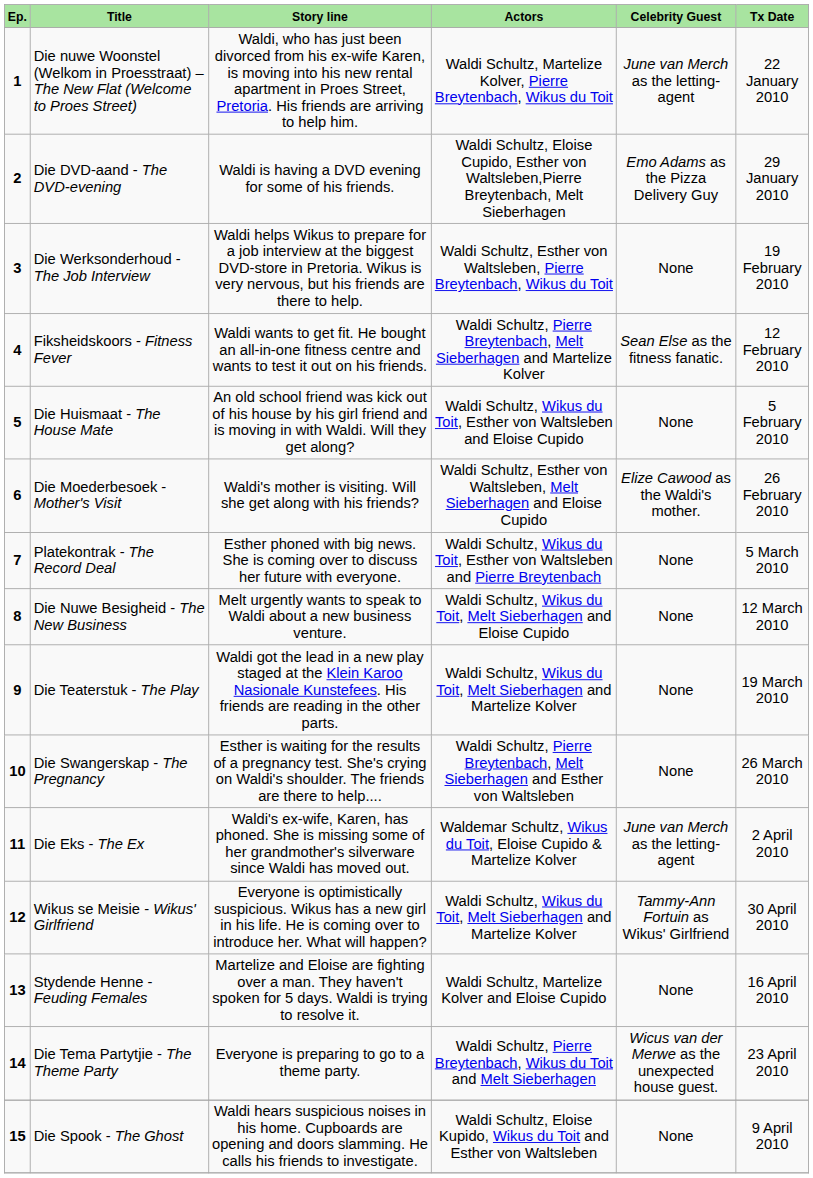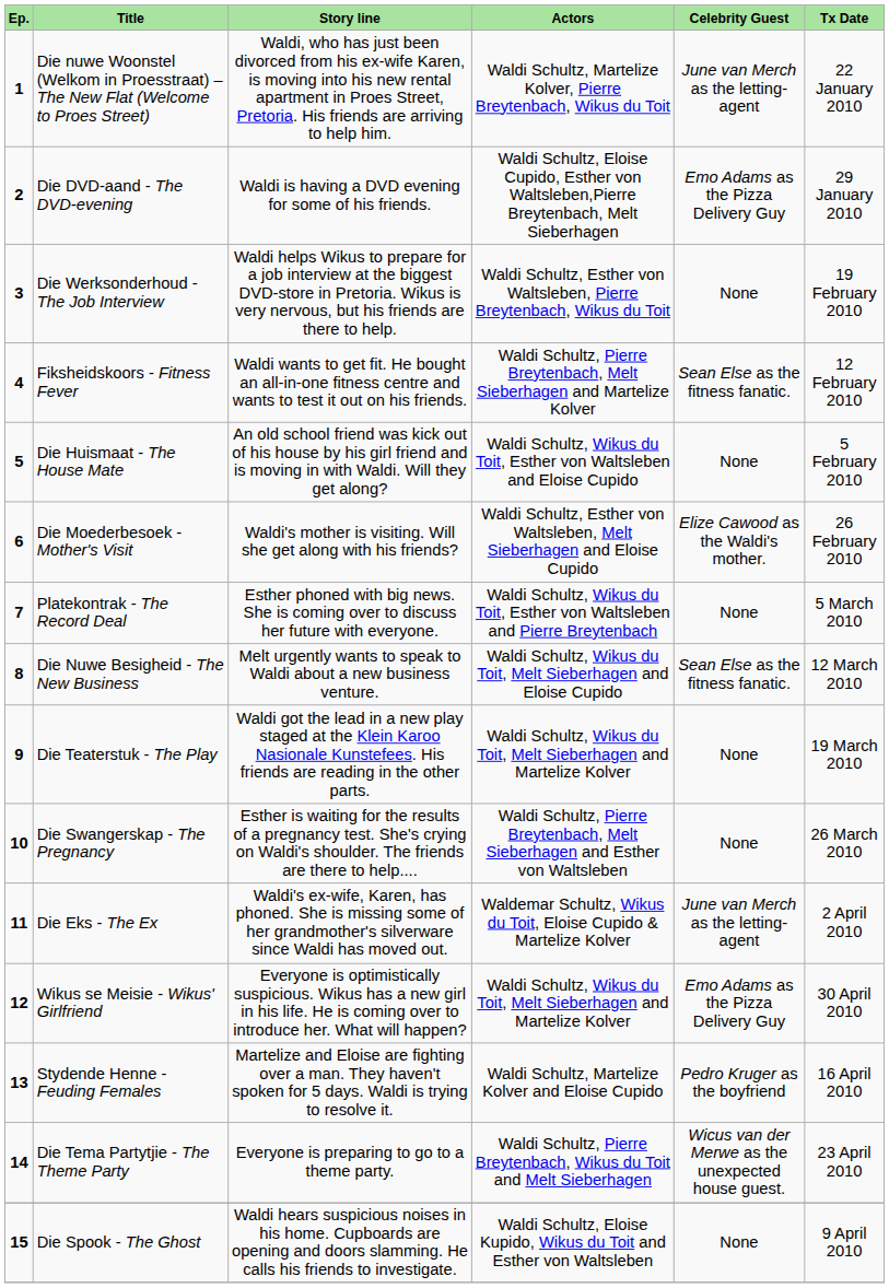 <table class="wikitable" style="width:99%">
 <tr>
 <th style="background: #A8E4A0;"><small>Ep.</small></th>
 <th style="background: #A8E4A0;"><small>Title</small></th>
 <th style="background: #A8E4A0;"><small>Story line</small></th>
 <th style="background: #A8E4A0;"><small>Actors</small></th>
 <th style="background: #A8E4A0;"><small>Celebrity Guest</small></th>
 <th style="background: #A8E4A0;"><small>Tx Date</small></th>
 </tr>
 <tr>
 <td style="text-align:center"><strong>1</strong></td>
 <td>Die nuwe Woonstel (Welkom in Proesstraat) – <em>The New Flat (Welcome to Proes Street)</em></td>
 <td style="text-align:center">Waldi, who has just been divorced from his ex-wife Karen, is moving into his new rental apartment in Proes Street, <a href='#'>Pretoria</a>. His friends are arriving to help him.</td>
 <td style="text-align:center">Waldi Schultz, Martelize Kolver, <a href='#'>Pierre Breytenbach</a>, <a href='#'>Wikus du Toit</a></td>
 <td style="text-align:center"><em>June van Merch</em> as the letting-agent</td>
 <td style="text-align:center">22 January 2010</td>
 </tr>
 <tr>
 <td style="text-align:center"><strong>2</strong></td>
 <td>Die DVD-aand - <em>The DVD-evening</em></td>
 <td style="text-align:center">Waldi is having a DVD evening for some of his friends.</td>
 <td style="text-align:center">Waldi Schultz, Eloise Cupido, Esther von Waltsleben,Pierre Breytenbach, Melt Sieberhagen</td>
 <td style="text-align:center"><em>Emo Adams</em> as the Pizza Delivery Guy</td>
 <td style="text-align:center">29 January 2010</td>
 </tr>
 <tr>
 <td style="text-align:center"><strong>3</strong></td>
 <td>Die Werksonderhoud - <em>The Job Interview</em></td>
 <td style="text-align:center">Waldi helps Wikus to prepare for a job interview at the biggest DVD-store in Pretoria. Wikus is very nervous, but his friends are there to help.</td>
 <td style="text-align:center">Waldi Schultz, Esther von Waltsleben, <a href='#'>Pierre Breytenbach</a>, <a href='#'>Wikus du Toit</a></td>
 <td style="text-align:center">None</td>
 <td style="text-align:center">19 February 2010</td>
 </tr>
 <tr \>
 <td style="text-align:center"><strong>4</strong></td>
 <td>Fiksheidskoors - <em>Fitness Fever</em></td>
 <td style="text-align:center">Waldi wants to get fit. He bought an all-in-one fitness centre and wants to test it out on his friends.</td>
 <td style="text-align:center">Waldi Schultz, <a href='#'>Pierre Breytenbach</a>, <a href='#'>Melt Sieberhagen</a> and Martelize Kolver</td>
 <td style="text-align:center"><em>Sean Else</em> as the fitness fanatic.</td>
 <td style="text-align:center">12 February 2010</td>
 </tr>
 <tr>
 <td style="text-align:center"><strong>5</strong></td>
 <td>Die Huismaat - <em>The House Mate</em></td>
 <td style="text-align:center">An old school friend was kick out of his house by his girl friend and is moving in with Waldi. Will they get along?</td>
 <td style="text-align:center">Waldi Schultz, <a href='#'>Wikus du Toit</a>, Esther von Waltsleben and Eloise Cupido</td>
 <td style="text-align:center">None</td>
 <td style="text-align:center">5 February 2010</td>
 </tr>
 <tr>
 <td style="text-align:center"><strong>6</strong></td>
 <td>Die Moederbesoek - <em>Mother's Visit</em></td>
 <td style="text-align:center">Waldi's mother is visiting. Will she get along with his friends?</td>
 <td style="text-align:center">Waldi Schultz, Esther von Waltsleben, <a href='#'>Melt Sieberhagen</a> and Eloise Cupido</td>
 <td style="text-align:center"><em>Elize Cawood</em> as the Waldi's mother.</td>
 <td style="text-align:center">26 February 2010</td>
 </tr>
 <tr>
 <td style="text-align:center"><strong>7</strong></td>
 <td>Platekontrak - <em>The Record Deal</em></td>
 <td style="text-align:center">Esther phoned with big news. She is coming over to discuss her future with everyone.</td>
 <td style="text-align:center">Waldi Schultz, <a href='#'>Wikus du Toit</a>, Esther von Waltsleben and <a href='#'>Pierre Breytenbach</a></td>
 <td style="text-align:center">None</td>
 <td style="text-align:center">5 March 2010</td>
 </tr>
 <tr>
 <td style="text-align:center"><strong>8</strong></td>
 <td>Die Nuwe Besigheid - <em>The New Business</em></td>
 <td style="text-align:center">Melt urgently wants to speak to Waldi about a new business venture.</td>
 <td style="text-align:center">Waldi Schultz, <a href='#'>Wikus du Toit</a>, <a href='#'>Melt Sieberhagen</a> and Eloise Cupido</td>
-<td style="text-align:center">None</td>
+<td style="text-align:center"><em>Sean Else</em> as the fitness fanatic.</td>
 <td style="text-align:center">12 March 2010</td>
 </tr>
 <tr>
 <td style="text-align:center"><strong>9</strong></td>
 <td>Die Teaterstuk - <em>The Play</em></td>
 <td style="text-align:center">Waldi got the lead in a new play staged at the <a href='#'>Klein Karoo Nasionale Kunstefees</a>. His friends are reading in the other parts.</td>
 <td style="text-align:center">Waldi Schultz, <a href='#'>Wikus du Toit</a>, <a href='#'>Melt Sieberhagen</a> and Martelize Kolver</td>
 <td style="text-align:center">None</td>
 <td style="text-align:center">19 March 2010</td>
 </tr>
 <tr>
 <td style="text-align:center"><strong>10</strong></td>
 <td>Die Swangerskap - <em>The Pregnancy</em></td>
 <td style="text-align:center">Esther is waiting for the results of a pregnancy test. She's crying on Waldi's shoulder. The friends are there to help....</td>
 <td style="text-align:center">Waldi Schultz, <a href='#'>Pierre Breytenbach</a>, <a href='#'>Melt Sieberhagen</a> and Esther von Waltsleben</td>
 <td style="text-align:center">None</td>
 <td style="text-align:center">26 March 2010</td>
 </tr>
 <tr>
 <td style="text-align:center"><strong>11</strong></td>
 <td>Die Eks - <em>The Ex</em></td>
 <td style="text-align:center">Waldi's ex-wife, Karen, has phoned. She is missing some of her grandmother's silverware since Waldi has moved out.</td>
 <td style="text-align:center">Waldemar Schultz, <a href='#'>Wikus du Toit</a>, Eloise Cupido & Martelize Kolver</td>
 <td style="text-align:center"><em>June van Merch</em> as the letting-agent</td>
 <td style="text-align:center">2 April 2010</td>
 </tr>
 <tr>
 <td style="text-align:center"><strong>12</strong></td>
 <td>Wikus se Meisie - <em>Wikus' Girlfriend</em></td>
 <td style="text-align:center">Everyone is optimistically suspicious. Wikus has a new girl in his life. He is coming over to introduce her. What will happen?</td>
 <td style="text-align:center">Waldi Schultz, <a href='#'>Wikus du Toit</a>, <a href='#'>Melt Sieberhagen</a> and Martelize Kolver</td>
-<td style="text-align:center"><em>Tammy-Ann Fortuin</em> as Wikus' Girlfriend</td>
+<td style="text-align:center"><em>Emo Adams</em> as the Pizza Delivery Guy</td>
 <td style="text-align:center">30 April 2010</td>
 </tr>
 <tr>
 <td style="text-align:center"><strong>13</strong></td>
 <td>Stydende Henne - <em>Feuding Females</em></td>
 <td style="text-align:center">Martelize and Eloise are fighting over a man. They haven't spoken for 5 days. Waldi is trying to resolve it.</td>
 <td style="text-align:center">Waldi Schultz, Martelize Kolver and Eloise Cupido</td>
-<td style="text-align:center">None</td>
+<td style="text-align:center"><em>Pedro Kruger</em> as the boyfriend</td>
 <td style="text-align:center">16 April 2010</td>
 </tr>
 <tr>
 <td style="text-align:center"><strong>14</strong></td>
 <td>Die Tema Partytjie - <em>The Theme Party</em></td>
 <td style="text-align:center">Everyone is preparing to go to a theme party.</td>
 <td style="text-align:center">Waldi Schultz, <a href='#'>Pierre Breytenbach</a>, <a href='#'>Wikus du Toit</a> and <a href='#'>Melt Sieberhagen</a></td>
 <td style="text-align:center"><em>Wicus van der Merwe</em> as the unexpected house guest.</td>
 <td style="text-align:center">23 April 2010</td>
 </tr>
 <tr>
 </tr>
 <tr>
 <td style="text-align:center"><strong>15</strong></td>
 <td>Die Spook - <em>The Ghost</em></td>
 <td style="text-align:center">Waldi hears suspicious noises in his home. Cupboards are opening and doors slamming. He calls his friends to investigate.</td>
 <td style="text-align:center">Waldi Schultz, Eloise Kupido, <a href='#'>Wikus du Toit</a> and Esther von Waltsleben</td>
 <td style="text-align:center">None</td>
 <td style="text-align:center">9 April 2010</td>
 </tr>
 <tr>
 </tr>
 </table>
